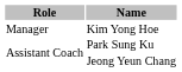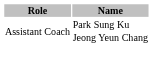 <table class="toccolours">
 <tr>
 <th style="background:silver;">Role</th>
 <th style="background:silver;">Name</th>
-</tr>
-<tr>
-<td>Manager</td>
-<td> Kim Yong Hoe</td>
 </tr>
 <tr>
 <td rowspan="2">Assistant Coach</td>
 <td> Park Sung Ku</td>
 </tr>
 <tr>
 <td> Jeong Yeun Chang</td>
 </tr>
 </table>
